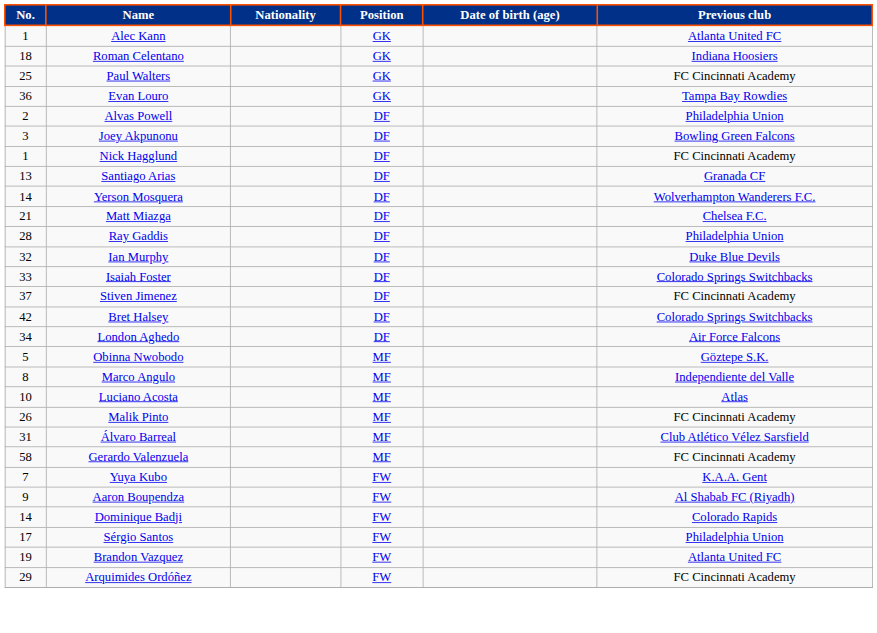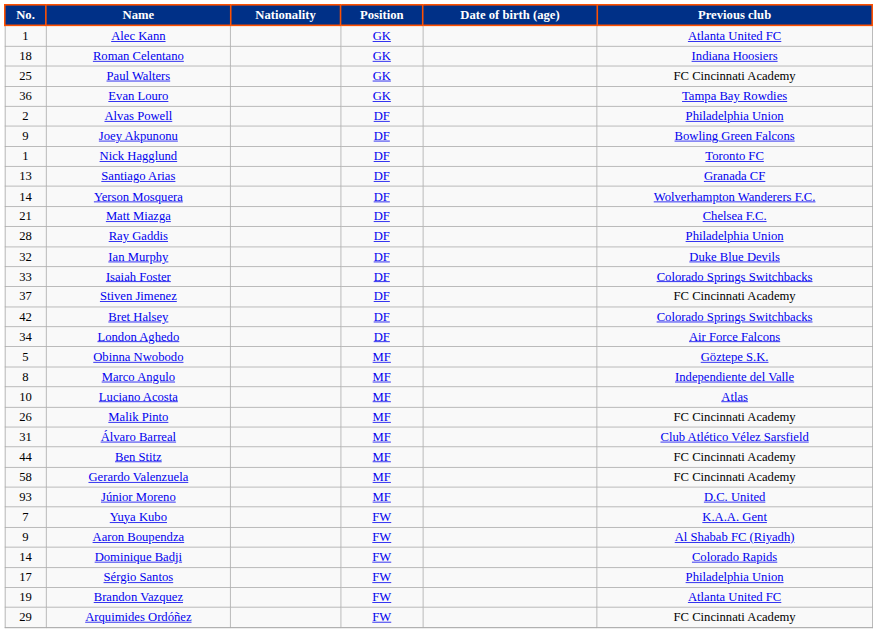 <table class="wikitable sortable" style="text-align:center; font-size:100%; width:100%; max-width:1100px;">
 <tr>
 <th style="background-color:#003087; color:#FFFFFF; border:2px solid #FE5000;" scope="col" data-sort-type="number">No.</th>
 <th style="background-color:#003087; color:#FFFFFF; border:2px solid #FE5000;" scope="col">Name</th>
 <th style="background-color:#003087; color:#FFFFFF; border:2px solid #FE5000;" scope="col">Nationality</th>
 <th style="background-color:#003087; color:#FFFFFF; border:2px solid #FE5000;" scope="col">Position</th>
 <th style="background-color:#003087; color:#FFFFFF; border:2px solid #FE5000;" scope="col">Date of birth (age)</th>
 <th style="background-color:#003087; color:#FFFFFF; border:2px solid #FE5000;" scope="col">Previous club</th>
 </tr>
 <tr>
 <td>1</td>
 <td><a href='#'>Alec Kann</a></td>
 <td></td>
 <td><a href='#'>GK</a></td>
 <td></td>
 <td> <a href='#'>Atlanta United FC</a></td>
 </tr>
 <tr>
 <td>18</td>
 <td><a href='#'>Roman Celentano</a> </td>
 <td></td>
 <td><a href='#'>GK</a></td>
 <td></td>
 <td> <a href='#'>Indiana Hoosiers</a></td>
 </tr>
 <tr>
 <td>25</td>
 <td><a href='#'>Paul Walters</a> </td>
 <td></td>
 <td><a href='#'>GK</a></td>
 <td></td>
 <td> FC Cincinnati Academy</td>
 </tr>
 <tr>
 <td>36</td>
 <td><a href='#'>Evan Louro</a></td>
 <td></td>
 <td><a href='#'>GK</a></td>
 <td></td>
 <td> <a href='#'>Tampa Bay Rowdies</a></td>
 </tr>
 <tr>
 <td>2</td>
 <td><a href='#'>Alvas Powell</a></td>
 <td></td>
 <td><a href='#'>DF</a></td>
 <td></td>
 <td> <a href='#'>Philadelphia Union</a></td>
 </tr>
 <tr>
-<td>3</td>
+<td>9</td>
 <td><a href='#'>Joey Akpunonu</a> </td>
 <td></td>
 <td><a href='#'>DF</a></td>
 <td></td>
 <td> <a href='#'>Bowling Green Falcons</a></td>
 </tr>
 <tr>
 <td>1</td>
 <td><a href='#'>Nick Hagglund</a></td>
 <td></td>
 <td><a href='#'>DF</a></td>
 <td></td>
-<td> FC Cincinnati Academy</td>
+<td> <a href='#'>Toronto FC</a></td>
 </tr>
 <tr>
 <td>13</td>
 <td><a href='#'>Santiago Arias</a> </td>
 <td></td>
 <td><a href='#'>DF</a></td>
 <td></td>
 <td> <a href='#'>Granada CF</a></td>
 </tr>
 <tr>
 <td>14</td>
 <td><a href='#'>Yerson Mosquera</a> </td>
 <td></td>
 <td><a href='#'>DF</a></td>
 <td></td>
 <td> <a href='#'>Wolverhampton Wanderers F.C.</a></td>
 </tr>
 <tr>
 <td>21</td>
 <td><a href='#'>Matt Miazga</a></td>
 <td></td>
 <td><a href='#'>DF</a></td>
 <td></td>
 <td> <a href='#'>Chelsea F.C.</a></td>
 </tr>
 <tr>
 <td>28</td>
 <td><a href='#'>Ray Gaddis</a></td>
 <td></td>
 <td><a href='#'>DF</a></td>
 <td></td>
 <td> <a href='#'>Philadelphia Union</a></td>
 </tr>
 <tr>
 <td>32</td>
 <td><a href='#'>Ian Murphy</a></td>
 <td></td>
 <td><a href='#'>DF</a></td>
 <td></td>
 <td> <a href='#'>Duke Blue Devils</a></td>
 </tr>
 <tr>
 <td>33</td>
 <td><a href='#'>Isaiah Foster</a></td>
 <td></td>
 <td><a href='#'>DF</a></td>
 <td></td>
 <td> <a href='#'>Colorado Springs Switchbacks</a></td>
 </tr>
 <tr>
 <td>37</td>
 <td><a href='#'>Stiven Jimenez</a> </td>
 <td></td>
 <td><a href='#'>DF</a></td>
 <td></td>
 <td> FC Cincinnati Academy</td>
 </tr>
 <tr>
 <td>42</td>
 <td><a href='#'>Bret Halsey</a></td>
 <td></td>
 <td><a href='#'>DF</a></td>
 <td></td>
 <td> <a href='#'>Colorado Springs Switchbacks</a></td>
 </tr>
 <tr>
 <td>34</td>
 <td><a href='#'>London Aghedo</a></td>
 <td></td>
 <td><a href='#'>DF</a></td>
 <td></td>
 <td> <a href='#'>Air Force Falcons</a></td>
 </tr>
 <tr>
 <td>5</td>
 <td><a href='#'>Obinna Nwobodo</a> </td>
 <td></td>
 <td><a href='#'>MF</a></td>
 <td></td>
 <td> <a href='#'>Göztepe S.K.</a></td>
 </tr>
 <tr>
 <td>8</td>
 <td><a href='#'>Marco Angulo</a> </td>
 <td></td>
 <td><a href='#'>MF</a></td>
 <td></td>
 <td> <a href='#'>Independiente del Valle</a></td>
 </tr>
 <tr>
 <td>10</td>
 <td><a href='#'>Luciano Acosta</a> </td>
 <td></td>
 <td><a href='#'>MF</a></td>
 <td></td>
 <td> <a href='#'>Atlas</a></td>
 </tr>
 <tr>
 <td>26</td>
 <td><a href='#'>Malik Pinto</a></td>
 <td></td>
 <td><a href='#'>MF</a></td>
 <td></td>
 <td> FC Cincinnati Academy</td>
 </tr>
 <tr>
 <td>31</td>
 <td><a href='#'>Álvaro Barreal</a></td>
 <td></td>
 <td><a href='#'>MF</a></td>
 <td></td>
 <td> <a href='#'>Club Atlético Vélez Sarsfield</a></td>
 </tr>
 <tr>
+<td>44</td>
+<td><a href='#'>Ben Stitz</a></td>
+<td></td>
+<td><a href='#'>MF</a></td>
+<td></td>
+<td> FC Cincinnati Academy</td>
+</tr>
+<tr>
 <td>58</td>
 <td><a href='#'>Gerardo Valenzuela</a> </td>
 <td></td>
 <td><a href='#'>MF</a></td>
 <td></td>
 <td> FC Cincinnati Academy</td>
+</tr>
+<tr>
+<td>93</td>
+<td><a href='#'>Júnior Moreno</a></td>
+<td></td>
+<td><a href='#'>MF</a></td>
+<td></td>
+<td> <a href='#'>D.C. United</a></td>
 </tr>
 <tr>
 <td>7</td>
 <td><a href='#'>Yuya Kubo</a></td>
 <td></td>
 <td><a href='#'>FW</a></td>
 <td></td>
 <td> <a href='#'>K.A.A. Gent</a></td>
 </tr>
 <tr>
 <td>9</td>
 <td><a href='#'>Aaron Boupendza</a> </td>
 <td></td>
 <td><a href='#'>FW</a></td>
 <td></td>
 <td> <a href='#'>Al Shabab FC (Riyadh)</a></td>
 </tr>
 <tr>
 <td>14</td>
 <td><a href='#'>Dominique Badji</a></td>
 <td></td>
 <td><a href='#'>FW</a></td>
 <td></td>
 <td> <a href='#'>Colorado Rapids</a></td>
 </tr>
 <tr>
 <td>17</td>
 <td><a href='#'>Sérgio Santos</a></td>
 <td></td>
 <td><a href='#'>FW</a></td>
 <td></td>
 <td> <a href='#'>Philadelphia Union</a></td>
 </tr>
 <tr>
 <td>19</td>
 <td><a href='#'>Brandon Vazquez</a></td>
 <td></td>
 <td><a href='#'>FW</a></td>
 <td></td>
 <td> <a href='#'>Atlanta United FC</a></td>
 </tr>
 <tr>
 <td>29</td>
 <td><a href='#'>Arquimides Ordóñez</a> </td>
 <td></td>
 <td><a href='#'>FW</a></td>
 <td></td>
 <td> FC Cincinnati Academy</td>
 </tr>
 <tr>
 </tr>
 </table>
